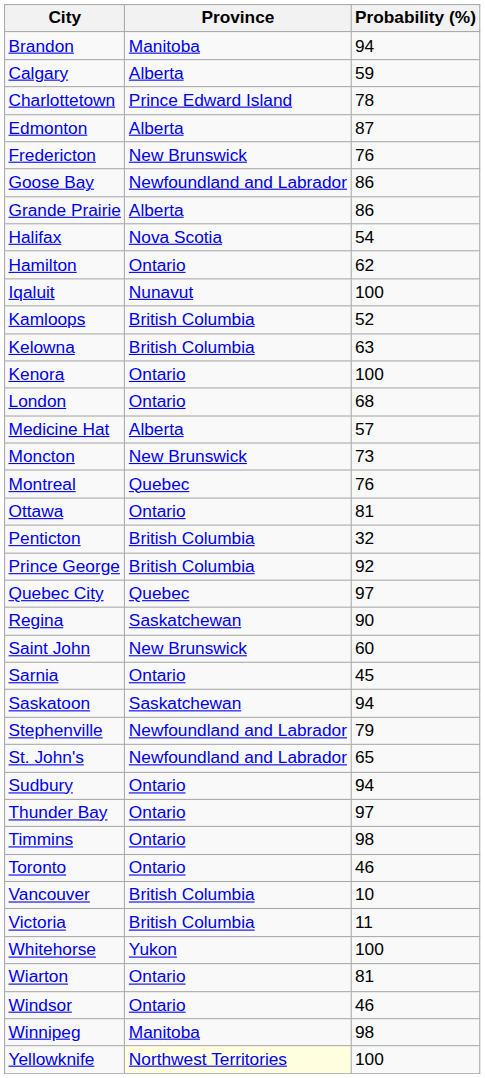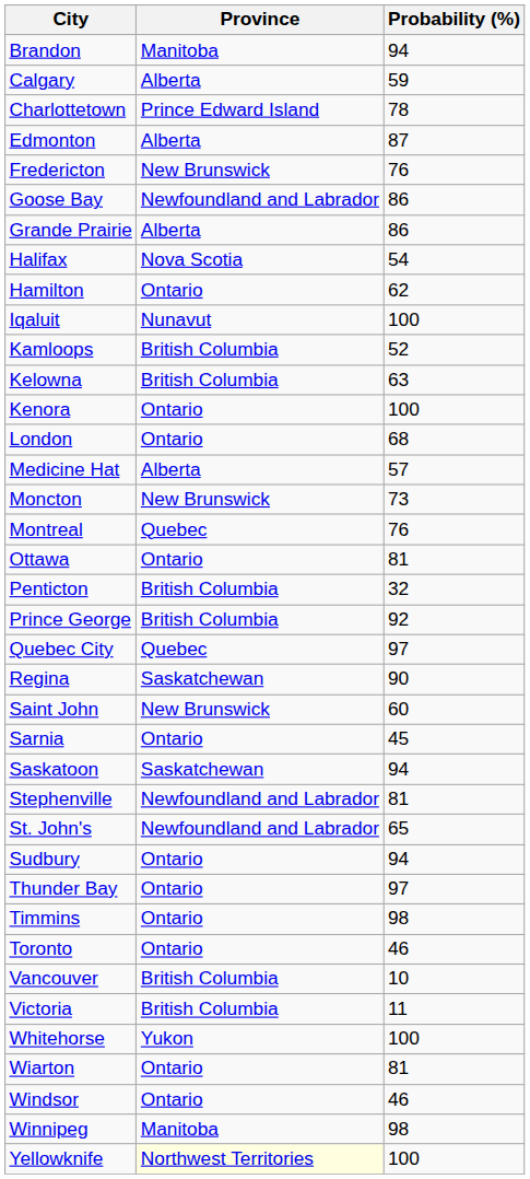 <table class="wikitable sortable" valign="top">
 <tr>
 <th>City</th>
 <th>Province</th>
 <th>Probability (%)</th>
 </tr>
 <tr>
 <td><a href='#'>Brandon</a></td>
 <td><a href='#'>Manitoba</a></td>
 <td>94</td>
 </tr>
 <tr>
 <td><a href='#'>Calgary</a></td>
 <td><a href='#'>Alberta</a></td>
 <td>59</td>
 </tr>
 <tr>
 <td><a href='#'>Charlottetown</a></td>
 <td><a href='#'>Prince Edward Island</a></td>
 <td>78</td>
 </tr>
 <tr>
 <td><a href='#'>Edmonton</a></td>
 <td><a href='#'>Alberta</a></td>
 <td>87</td>
 </tr>
 <tr>
 <td><a href='#'>Fredericton</a></td>
 <td><a href='#'>New Brunswick</a></td>
 <td>76</td>
 </tr>
 <tr>
 <td><a href='#'>Goose Bay</a></td>
 <td><a href='#'>Newfoundland and Labrador</a></td>
 <td>86</td>
 </tr>
 <tr>
 <td><a href='#'>Grande Prairie</a></td>
 <td><a href='#'>Alberta</a></td>
 <td>86</td>
 </tr>
 <tr>
 <td><a href='#'>Halifax</a></td>
 <td><a href='#'>Nova Scotia</a></td>
 <td>54</td>
 </tr>
 <tr>
 <td><a href='#'>Hamilton</a></td>
 <td><a href='#'>Ontario</a></td>
 <td>62</td>
 </tr>
 <tr>
 <td><a href='#'>Iqaluit</a></td>
 <td><a href='#'>Nunavut</a></td>
 <td>100</td>
 </tr>
 <tr>
 <td><a href='#'>Kamloops</a></td>
 <td><a href='#'>British Columbia</a></td>
 <td>52</td>
 </tr>
 <tr>
 <td><a href='#'>Kelowna</a></td>
 <td><a href='#'>British Columbia</a></td>
 <td>63</td>
 </tr>
 <tr>
 <td><a href='#'>Kenora</a></td>
 <td><a href='#'>Ontario</a></td>
 <td>100</td>
 </tr>
 <tr>
 <td><a href='#'>London</a></td>
 <td><a href='#'>Ontario</a></td>
 <td>68</td>
 </tr>
 <tr>
 <td><a href='#'>Medicine Hat</a></td>
 <td><a href='#'>Alberta</a></td>
 <td>57</td>
 </tr>
 <tr>
 <td><a href='#'>Moncton</a></td>
 <td><a href='#'>New Brunswick</a></td>
 <td>73</td>
 </tr>
 <tr>
 <td><a href='#'>Montreal</a></td>
 <td><a href='#'>Quebec</a></td>
 <td>76</td>
 </tr>
 <tr>
 <td><a href='#'>Ottawa</a></td>
 <td><a href='#'>Ontario</a></td>
 <td>81</td>
 </tr>
 <tr>
 <td><a href='#'>Penticton</a></td>
 <td><a href='#'>British Columbia</a></td>
 <td>32</td>
 </tr>
 <tr>
 <td><a href='#'>Prince George</a></td>
 <td><a href='#'>British Columbia</a></td>
 <td>92</td>
 </tr>
 <tr>
 <td><a href='#'>Quebec City</a></td>
 <td><a href='#'>Quebec</a></td>
 <td>97</td>
 </tr>
 <tr>
 <td><a href='#'>Regina</a></td>
 <td><a href='#'>Saskatchewan</a></td>
 <td>90</td>
 </tr>
 <tr>
 <td><a href='#'>Saint John</a></td>
 <td><a href='#'>New Brunswick</a></td>
 <td>60</td>
 </tr>
 <tr>
 <td><a href='#'>Sarnia</a></td>
 <td><a href='#'>Ontario</a></td>
 <td>45</td>
 </tr>
 <tr>
 <td><a href='#'>Saskatoon</a></td>
 <td><a href='#'>Saskatchewan</a></td>
 <td>94</td>
 </tr>
 <tr>
 <td><a href='#'>Stephenville</a></td>
 <td><a href='#'>Newfoundland and Labrador</a></td>
-<td>79</td>
+<td>81</td>
 </tr>
 <tr>
 <td><a href='#'>St. John's</a></td>
 <td><a href='#'>Newfoundland and Labrador</a></td>
 <td>65</td>
 </tr>
 <tr>
 <td><a href='#'>Sudbury</a></td>
 <td><a href='#'>Ontario</a></td>
 <td>94</td>
 </tr>
 <tr>
 <td><a href='#'>Thunder Bay</a></td>
 <td><a href='#'>Ontario</a></td>
 <td>97</td>
 </tr>
 <tr>
 <td><a href='#'>Timmins</a></td>
 <td><a href='#'>Ontario</a></td>
 <td>98</td>
 </tr>
 <tr>
 <td><a href='#'>Toronto</a></td>
 <td><a href='#'>Ontario</a></td>
 <td>46</td>
 </tr>
 <tr>
 <td><a href='#'>Vancouver</a></td>
 <td><a href='#'>British Columbia</a></td>
 <td>10</td>
 </tr>
 <tr>
 <td><a href='#'>Victoria</a></td>
 <td><a href='#'>British Columbia</a></td>
 <td>11</td>
 </tr>
 <tr>
 <td><a href='#'>Whitehorse</a></td>
 <td><a href='#'>Yukon</a></td>
 <td>100</td>
 </tr>
 <tr>
 <td><a href='#'>Wiarton</a></td>
 <td><a href='#'>Ontario</a></td>
 <td>81</td>
 </tr>
 <tr>
 <td><a href='#'>Windsor</a></td>
 <td><a href='#'>Ontario</a></td>
 <td>46</td>
 </tr>
 <tr>
 <td><a href='#'>Winnipeg</a></td>
 <td><a href='#'>Manitoba</a></td>
 <td>98</td>
 </tr>
 <tr>
 <td><a href='#'>Yellowknife</a></td>
 <td style="background: lightyellow;"><a href='#'>Northwest Territories</a></td>
 <td>100</td>
 </tr>
 </table>
